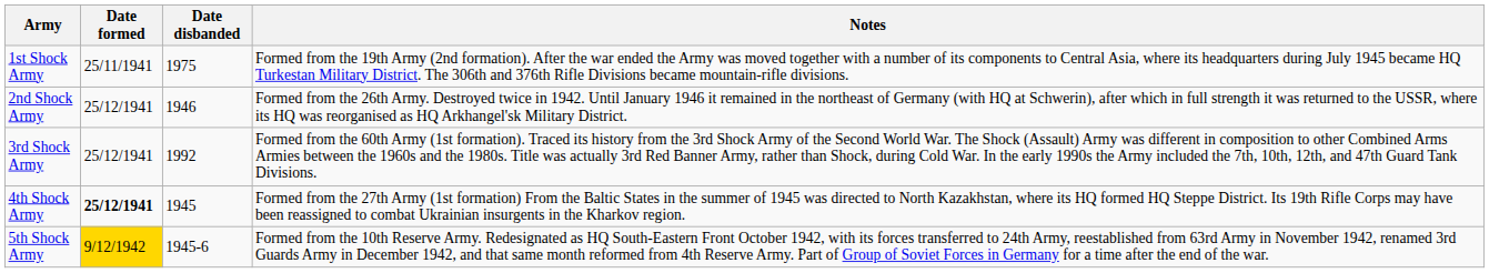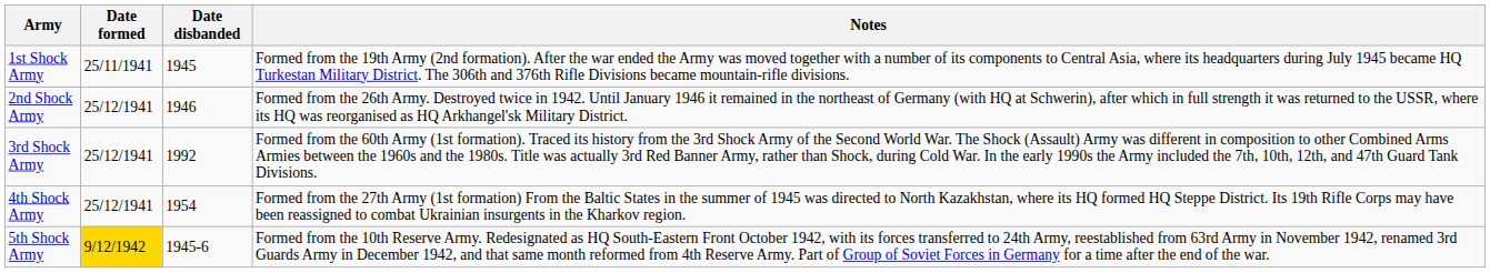 <table class="wikitable sortable">
 <tr>
 <th>Army</th>
 <th>Date formed</th>
 <th>Date disbanded</th>
 <th>Notes</th>
 </tr>
 <tr>
 <td><a href='#'>1st Shock Army</a></td>
 <td>25/11/1941</td>
-<td>1975</td>
+<td>1945</td>
 <td>Formed from the 19th Army (2nd formation). After the war ended the Army was moved together with a number of its components to Central Asia, where its headquarters during July 1945 became HQ <a href='#'>Turkestan Military District</a>. The 306th and 376th Rifle Divisions became mountain-rifle divisions.</td>
 </tr>
 <tr>
 <td><a href='#'>2nd Shock Army</a></td>
 <td>25/12/1941</td>
 <td>1946</td>
 <td>Formed from the 26th Army. Destroyed twice in 1942. Until January 1946 it remained in the northeast of Germany (with HQ at Schwerin), after which in full strength it was returned to the USSR, where its HQ was reorganised as HQ Arkhangel'sk Military District.</td>
 </tr>
 <tr>
 <td><a href='#'>3rd Shock Army</a></td>
 <td>25/12/1941</td>
 <td>1992</td>
 <td>Formed from the 60th Army (1st formation). Traced its history from the 3rd Shock Army of the Second World War. The Shock (Assault) Army was different in composition to other Combined Arms Armies between the 1960s and the 1980s. Title was actually 3rd Red Banner Army, rather than Shock, during Cold War. In the early 1990s the Army included the 7th, 10th, 12th, and 47th Guard Tank Divisions.</td>
 </tr>
 <tr>
 <td><a href='#'>4th Shock Army</a></td>
-<td><strong>25/12/1941</strong></td>
-<td>1945</td>
+<td>25/12/1941</td>
+<td>1954</td>
 <td>Formed from the 27th Army (1st formation) From the Baltic States in the summer of 1945 was directed to North Kazakhstan, where its HQ formed HQ Steppe District. Its 19th Rifle Corps may have been reassigned to combat Ukrainian insurgents in the Kharkov region.</td>
 </tr>
 <tr>
 <td><a href='#'>5th Shock Army</a></td>
 <td style="background: gold;">9/12/1942</td>
 <td>1945-6</td>
 <td>Formed from the 10th Reserve Army. Redesignated as HQ South-Eastern Front October 1942, with its forces transferred to 24th Army, reestablished from 63rd Army in November 1942, renamed 3rd Guards Army in December 1942, and that same month reformed from 4th Reserve Army. Part of <a href='#'>Group of Soviet Forces in Germany</a> for a time after the end of the war.</td>
 </tr>
 </table>
